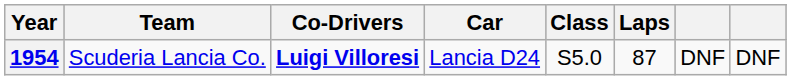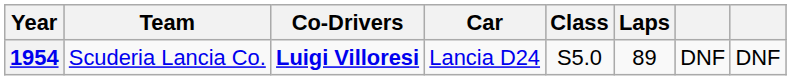 <table class="wikitable" style="text-align:center; font-size:90%">
 <tr>
 <th>Year</th>
 <th>Team</th>
 <th>Co-Drivers</th>
 <th>Car</th>
 <th>Class</th>
 <th>Laps</th>
 <th></th>
 <th></th>
 </tr>
 <tr>
 <th><a href='#'>1954</a></th>
 <td align="left"> <a href='#'>Scuderia Lancia Co.</a></td>
 <td align="left"><strong> <a href='#'>Luigi Villoresi</a></strong></td>
 <td align="left"><a href='#'>Lancia D24</a></td>
 <td>S5.0</td>
-<td>87</td>
+<td>89</td>
 <td>DNF</td>
 <td>DNF</td>
 </tr>
 </table>
